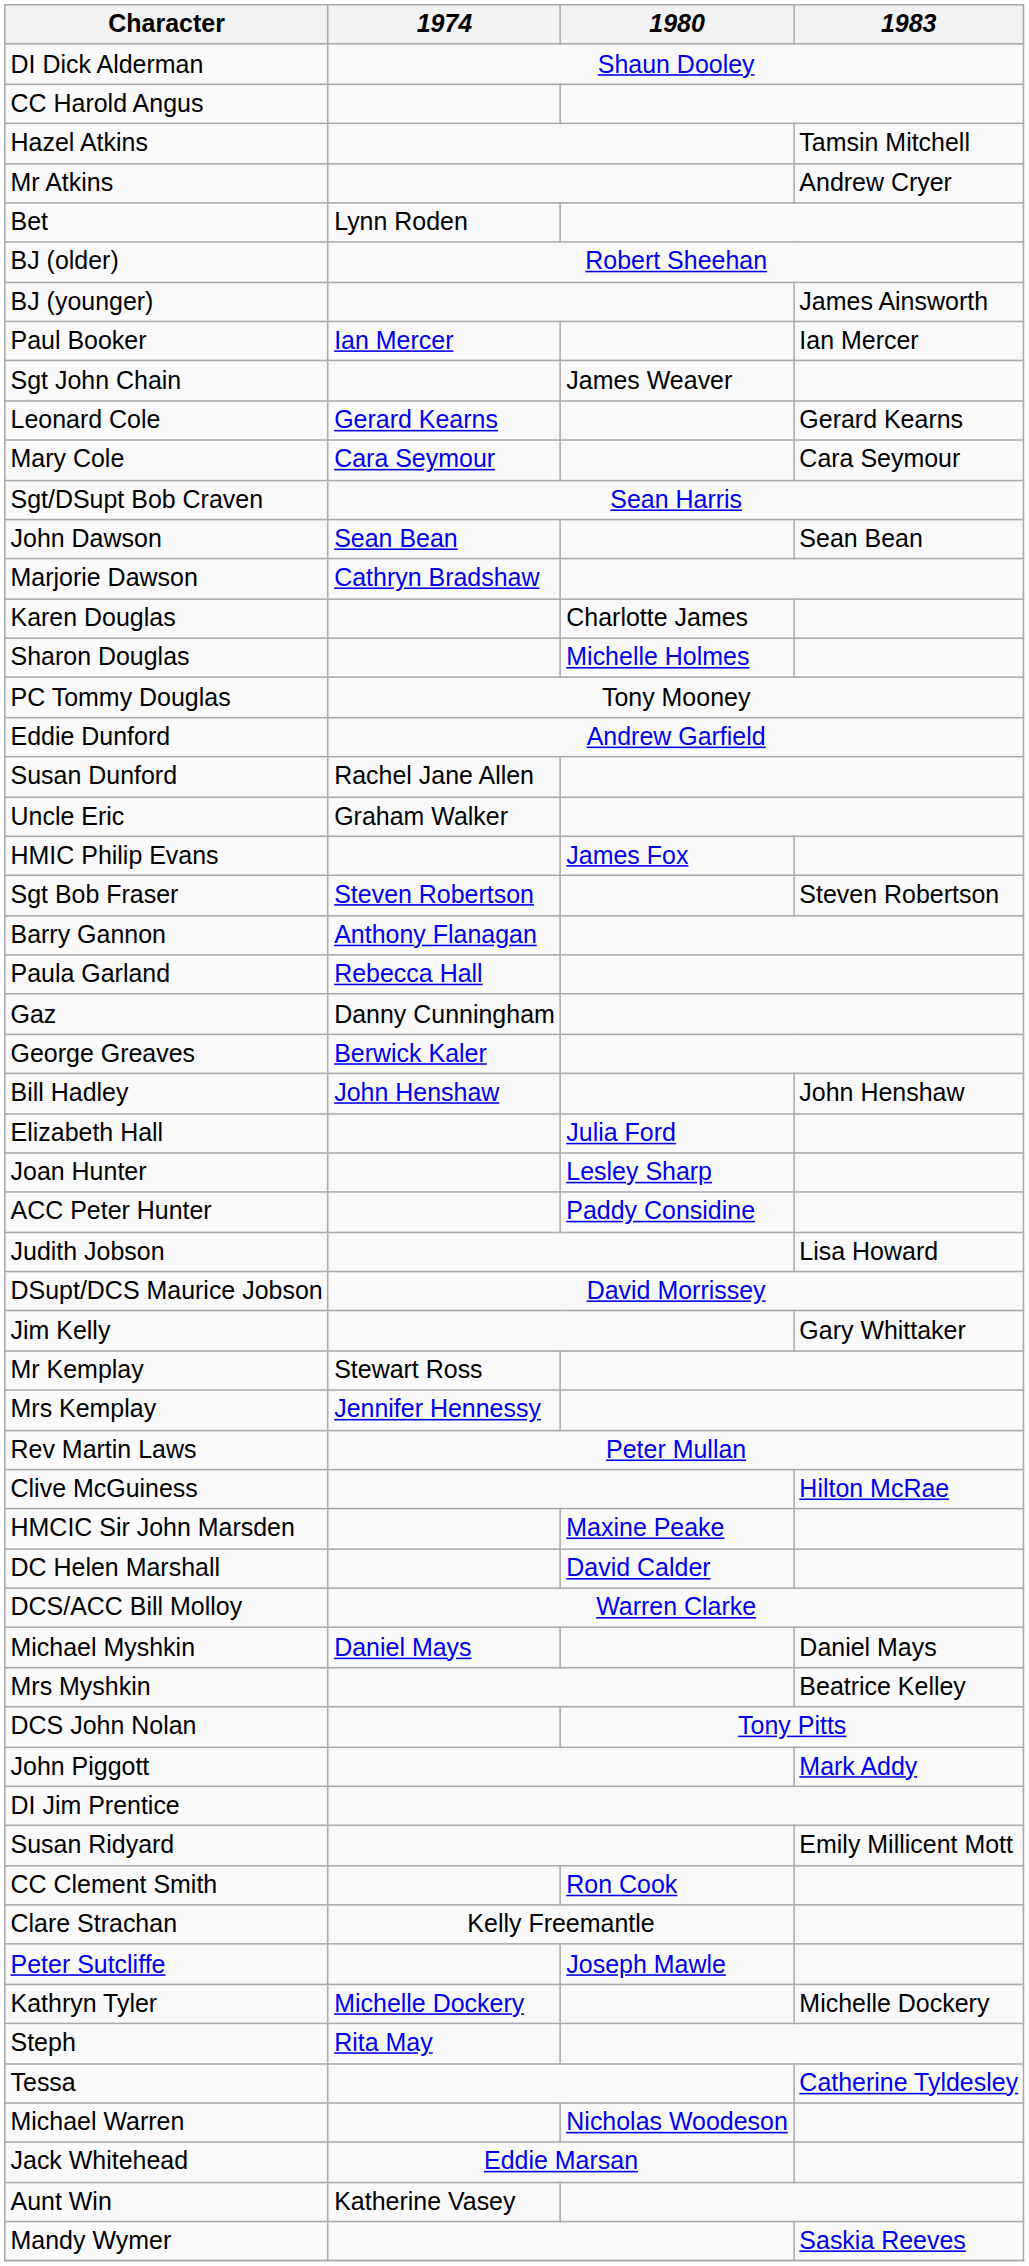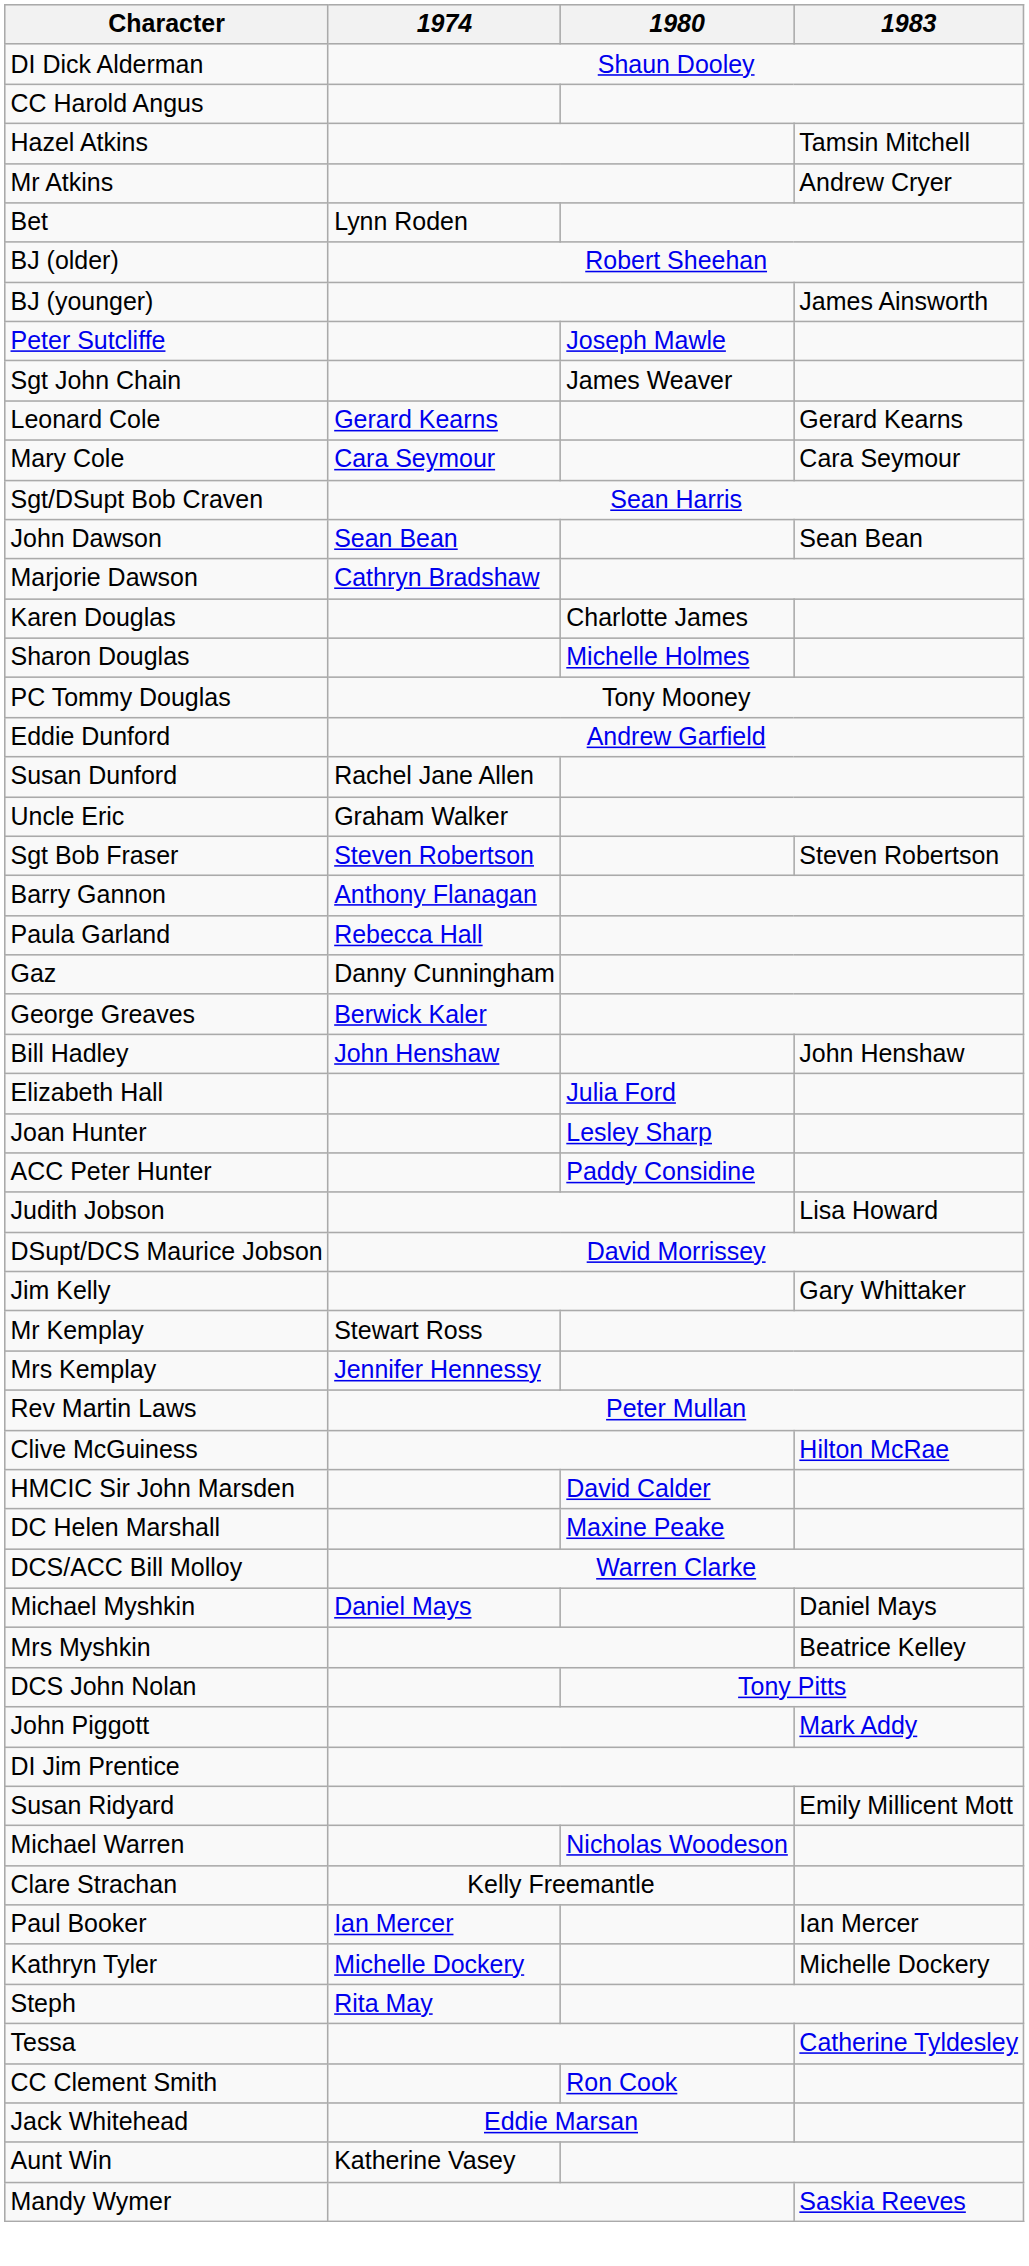 <table class="wikitable">
 <tr>
 <th>Character</th>
 <th><em>1974</em></th>
 <th><em>1980</em></th>
 <th><em>1983</em></th>
 </tr>
 <tr>
 <td>DI Dick Alderman</td>
 <td colspan="3" style="text-align:center;"><a href='#'>Shaun Dooley</a></td>
 </tr>
 <tr>
 <td>CC Harold Angus</td>
 <td></td>
 <td colspan="2"></td>
 </tr>
 <tr>
 <td>Hazel Atkins</td>
 <td colspan="2"></td>
 <td>Tamsin Mitchell</td>
 </tr>
 <tr>
 <td>Mr Atkins</td>
 <td colspan="2"></td>
 <td>Andrew Cryer</td>
 </tr>
 <tr>
 <td>Bet</td>
 <td>Lynn Roden</td>
 <td colspan="2"></td>
 </tr>
 <tr>
 <td>BJ (older)</td>
 <td colspan="3" style="text-align:center;"><a href='#'>Robert Sheehan</a></td>
 </tr>
 <tr>
 <td>BJ (younger)</td>
 <td colspan="2"></td>
 <td>James Ainsworth</td>
 </tr>
 <tr>
-<td>Paul Booker</td>
-<td><a href='#'>Ian Mercer</a></td>
+<td><a href='#'>Peter Sutcliffe</a></td>
 <td></td>
-<td>Ian Mercer</td>
+<td><a href='#'>Joseph Mawle</a></td>
+<td></td>
 </tr>
 <tr>
 <td>Sgt John Chain</td>
 <td></td>
 <td>James Weaver</td>
 <td></td>
 </tr>
 <tr>
 <td>Leonard Cole</td>
 <td><a href='#'>Gerard Kearns</a></td>
 <td></td>
 <td>Gerard Kearns</td>
 </tr>
 <tr>
 <td>Mary Cole</td>
 <td><a href='#'>Cara Seymour</a></td>
 <td></td>
 <td>Cara Seymour</td>
 </tr>
 <tr>
 <td>Sgt/DSupt Bob Craven</td>
 <td colspan="3" style="text-align:center;"><a href='#'>Sean Harris</a></td>
 </tr>
 <tr>
 <td>John Dawson</td>
 <td><a href='#'>Sean Bean</a></td>
 <td></td>
 <td>Sean Bean</td>
 </tr>
 <tr>
 <td>Marjorie Dawson</td>
 <td><a href='#'>Cathryn Bradshaw</a></td>
 <td colspan="2"></td>
 </tr>
 <tr>
 <td>Karen Douglas</td>
 <td></td>
 <td>Charlotte James</td>
 <td></td>
 </tr>
 <tr>
 <td>Sharon Douglas</td>
 <td></td>
 <td><a href='#'>Michelle Holmes</a></td>
 <td></td>
 </tr>
 <tr>
 <td>PC Tommy Douglas</td>
 <td colspan="3" style="text-align:center;">Tony Mooney</td>
 </tr>
 <tr>
 <td>Eddie Dunford</td>
 <td colspan="3" style="text-align:center;"><a href='#'>Andrew Garfield</a></td>
 </tr>
 <tr>
 <td>Susan Dunford</td>
 <td>Rachel Jane Allen</td>
 <td colspan="2"></td>
 </tr>
 <tr>
 <td>Uncle Eric</td>
 <td>Graham Walker</td>
 <td colspan="2"></td>
-</tr>
-<tr>
-<td>HMIC Philip Evans</td>
-<td></td>
-<td><a href='#'>James Fox</a></td>
-<td></td>
 </tr>
 <tr>
 <td>Sgt Bob Fraser</td>
 <td><a href='#'>Steven Robertson</a></td>
 <td></td>
 <td>Steven Robertson</td>
 </tr>
 <tr>
 <td>Barry Gannon</td>
 <td><a href='#'>Anthony Flanagan</a></td>
 <td colspan="2"></td>
 </tr>
 <tr>
 <td>Paula Garland</td>
 <td><a href='#'>Rebecca Hall</a></td>
 <td colspan="2"></td>
 </tr>
 <tr>
 <td>Gaz</td>
 <td>Danny Cunningham</td>
 <td colspan="2"></td>
 </tr>
 <tr>
 <td>George Greaves</td>
 <td><a href='#'>Berwick Kaler</a></td>
 <td colspan="2"></td>
 </tr>
 <tr>
 <td>Bill Hadley</td>
 <td><a href='#'>John Henshaw</a></td>
 <td></td>
 <td>John Henshaw</td>
 </tr>
 <tr>
 <td>Elizabeth Hall</td>
 <td></td>
 <td><a href='#'>Julia Ford</a></td>
 <td></td>
 </tr>
 <tr>
 <td>Joan Hunter</td>
 <td></td>
 <td><a href='#'>Lesley Sharp</a></td>
 <td></td>
 </tr>
 <tr>
 <td>ACC Peter Hunter</td>
 <td></td>
 <td><a href='#'>Paddy Considine</a></td>
 <td></td>
 </tr>
 <tr>
 <td>Judith Jobson</td>
 <td colspan="2"></td>
 <td>Lisa Howard</td>
 </tr>
 <tr>
 <td>DSupt/DCS Maurice Jobson</td>
 <td colspan="3" style="text-align:center;"><a href='#'>David Morrissey</a></td>
 </tr>
 <tr>
 <td>Jim Kelly</td>
 <td colspan="2"></td>
 <td>Gary Whittaker</td>
 </tr>
 <tr>
 <td>Mr Kemplay</td>
 <td>Stewart Ross</td>
 <td colspan="2"></td>
 </tr>
 <tr>
 <td>Mrs Kemplay</td>
 <td><a href='#'>Jennifer Hennessy</a></td>
 <td colspan="2"></td>
 </tr>
 <tr>
 <td>Rev Martin Laws</td>
 <td colspan="3" style="text-align:center;"><a href='#'>Peter Mullan</a></td>
 </tr>
 <tr>
 <td>Clive McGuiness</td>
 <td colspan="2"></td>
 <td><a href='#'>Hilton McRae</a></td>
 </tr>
 <tr>
 <td>HMCIC Sir John Marsden</td>
 <td></td>
-<td><a href='#'>Maxine Peake</a></td>
+<td><a href='#'>David Calder</a></td>
 <td></td>
 </tr>
 <tr>
 <td>DC Helen Marshall</td>
 <td></td>
-<td><a href='#'>David Calder</a></td>
+<td><a href='#'>Maxine Peake</a></td>
 <td></td>
 </tr>
 <tr>
 <td>DCS/ACC Bill Molloy</td>
 <td colspan="3" style="text-align:center;"><a href='#'>Warren Clarke</a></td>
 </tr>
 <tr>
 <td>Michael Myshkin</td>
 <td><a href='#'>Daniel Mays</a></td>
 <td></td>
 <td>Daniel Mays</td>
 </tr>
 <tr>
 <td>Mrs Myshkin</td>
 <td colspan="2"></td>
 <td>Beatrice Kelley</td>
 </tr>
 <tr>
 <td>DCS John Nolan</td>
 <td></td>
 <td colspan="2" style="text-align:center;"><a href='#'>Tony Pitts</a></td>
 </tr>
 <tr>
 <td>John Piggott</td>
 <td colspan="2"></td>
 <td><a href='#'>Mark Addy</a></td>
 </tr>
 <tr>
 <td>DI Jim Prentice</td>
 <td colspan="3"></td>
 </tr>
 <tr>
 <td>Susan Ridyard</td>
 <td colspan="2"></td>
 <td>Emily Millicent Mott</td>
 </tr>
 <tr>
-<td>CC Clement Smith</td>
+<td>Michael Warren</td>
 <td></td>
-<td><a href='#'>Ron Cook</a></td>
+<td><a href='#'>Nicholas Woodeson</a></td>
 <td></td>
 </tr>
 <tr>
 <td>Clare Strachan</td>
 <td colspan="2" style="text-align:center;">Kelly Freemantle</td>
 <td></td>
 </tr>
 <tr>
-<td><a href='#'>Peter Sutcliffe</a></td>
+<td>Paul Booker</td>
+<td><a href='#'>Ian Mercer</a></td>
 <td></td>
-<td><a href='#'>Joseph Mawle</a></td>
-<td></td>
+<td>Ian Mercer</td>
 </tr>
 <tr>
 <td>Kathryn Tyler</td>
 <td><a href='#'>Michelle Dockery</a></td>
 <td></td>
 <td>Michelle Dockery</td>
 </tr>
 <tr>
 <td>Steph</td>
 <td><a href='#'>Rita May</a></td>
 <td colspan="2"></td>
 </tr>
 <tr>
 <td>Tessa</td>
 <td colspan="2"></td>
 <td><a href='#'>Catherine Tyldesley</a></td>
 </tr>
 <tr>
-<td>Michael Warren</td>
+<td>CC Clement Smith</td>
 <td></td>
-<td><a href='#'>Nicholas Woodeson</a></td>
+<td><a href='#'>Ron Cook</a></td>
 <td></td>
 </tr>
 <tr>
 <td>Jack Whitehead</td>
 <td colspan="2" style="text-align:center;"><a href='#'>Eddie Marsan</a></td>
 <td></td>
 </tr>
 <tr>
 <td>Aunt Win</td>
 <td>Katherine Vasey</td>
 <td colspan="2"></td>
 </tr>
 <tr>
 <td>Mandy Wymer</td>
 <td colspan="2"></td>
 <td><a href='#'>Saskia Reeves</a></td>
 </tr>
 <tr>
 </tr>
 </table>
